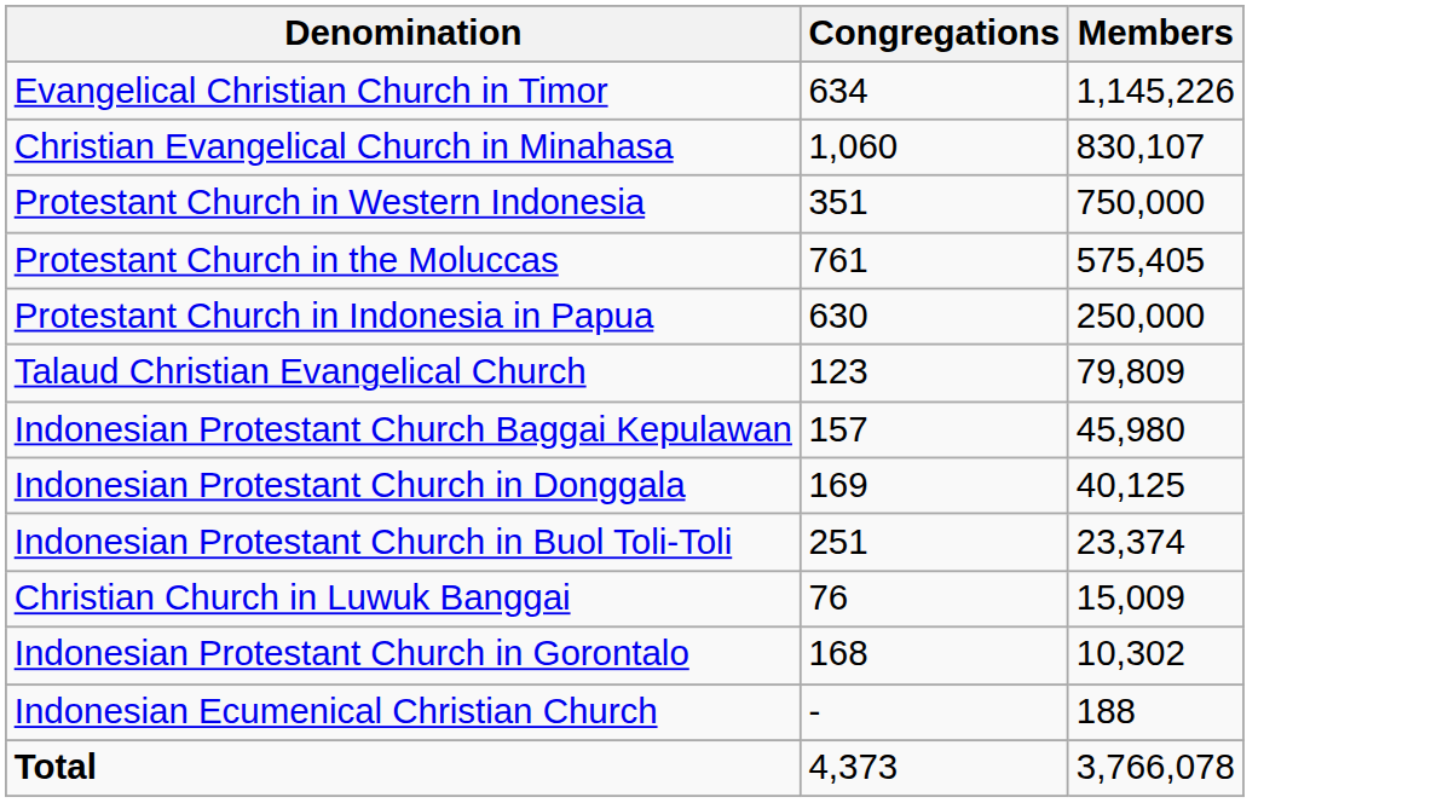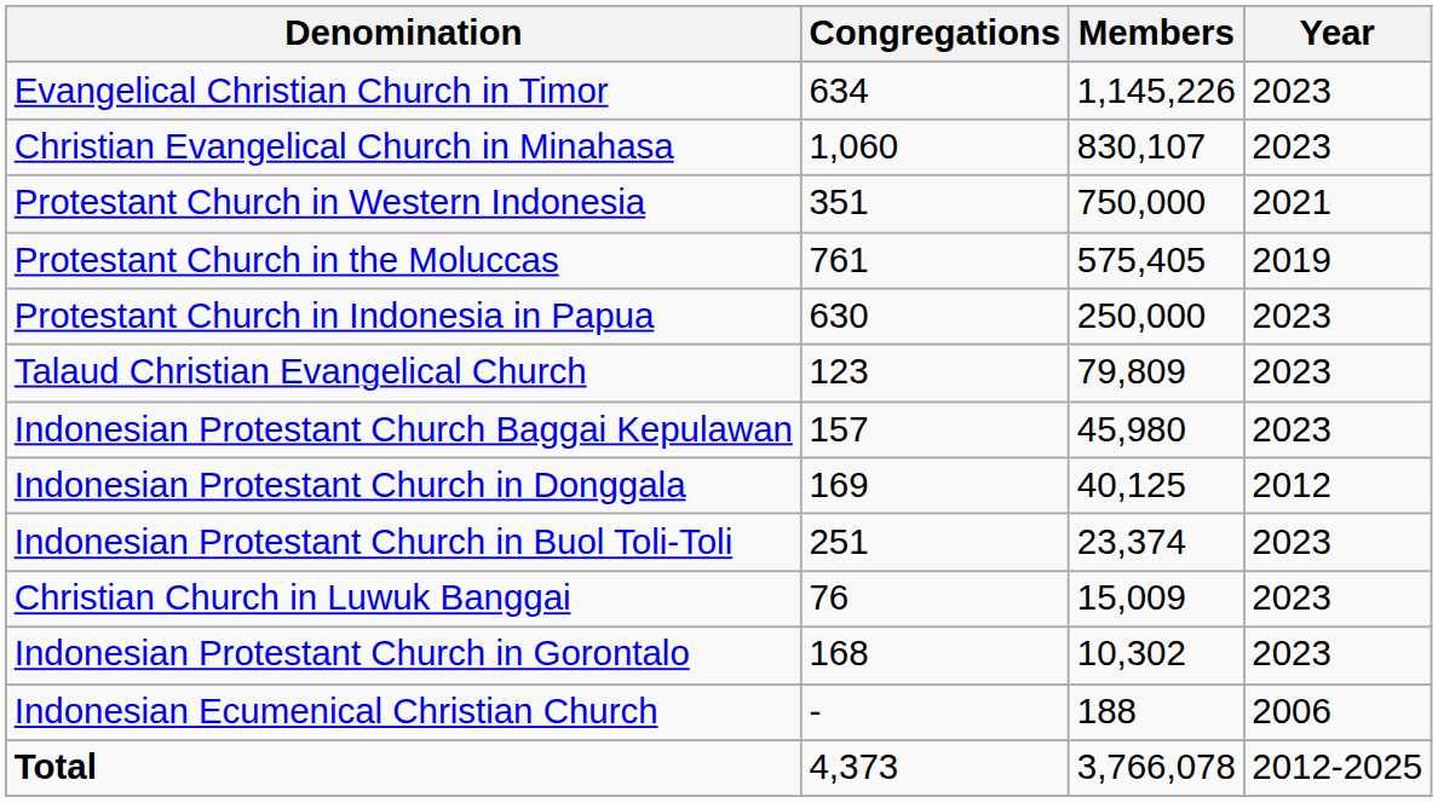 <table class = "wikitable sortable">
 <tr>
 <th><strong>Denomination</strong></th>
 <th><strong>Congregations</strong></th>
 <th><strong>Members</strong></th>
+<th><strong>Year</strong></th>
 </tr>
 <tr>
 <td><a href='#'>Evangelical Christian Church in Timor</a></td>
 <td>634</td>
 <td>1,145,226</td>
+<td>2023</td>
 </tr>
 <tr>
 <td><a href='#'>Christian Evangelical Church in Minahasa</a></td>
 <td>1,060</td>
 <td>830,107</td>
+<td>2023</td>
 </tr>
 <tr>
 <td><a href='#'>Protestant Church in Western Indonesia</a></td>
 <td>351</td>
 <td>750,000</td>
+<td>2021</td>
 </tr>
 <tr>
 <td><a href='#'>Protestant Church in the Moluccas</a></td>
 <td>761</td>
 <td>575,405</td>
+<td>2019</td>
 </tr>
 <tr>
 <td><a href='#'>Protestant Church in Indonesia in Papua</a></td>
 <td>630</td>
 <td>250,000</td>
+<td>2023</td>
 </tr>
 <tr>
 <td><a href='#'>Talaud Christian Evangelical Church</a></td>
 <td>123</td>
 <td>79,809</td>
+<td>2023</td>
 </tr>
 <tr>
 <td><a href='#'>Indonesian Protestant Church Baggai Kepulawan</a></td>
 <td>157</td>
 <td>45,980</td>
+<td>2023</td>
 </tr>
 <tr>
 <td><a href='#'>Indonesian Protestant Church in Donggala</a></td>
 <td>169</td>
 <td>40,125</td>
+<td>2012</td>
 </tr>
 <tr>
 <td><a href='#'>Indonesian Protestant Church in Buol Toli-Toli</a></td>
 <td>251</td>
 <td>23,374</td>
+<td>2023</td>
 </tr>
 <tr>
 <td><a href='#'>Christian Church in Luwuk Banggai</a></td>
 <td>76</td>
 <td>15,009</td>
+<td>2023</td>
 </tr>
 <tr>
 <td><a href='#'>Indonesian Protestant Church in Gorontalo</a></td>
 <td>168</td>
 <td>10,302</td>
+<td>2023</td>
 </tr>
 <tr>
 <td><a href='#'>Indonesian Ecumenical Christian Church</a></td>
 <td>-</td>
 <td>188</td>
+<td>2006</td>
 </tr>
 <tr>
 <td><strong>Total</strong></td>
 <td>4,373</td>
 <td>3,766,078</td>
+<td>2012-2025</td>
 </tr>
 </table>
